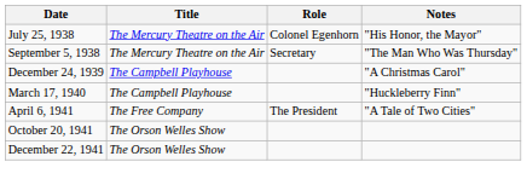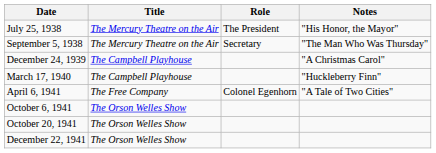 <table class="wikitable">
 <tr>
 <th>Date</th>
 <th>Title</th>
 <th>Role</th>
 <th>Notes</th>
 </tr>
 <tr>
 <td>July 25, 1938</td>
 <td><em><a href='#'>The Mercury Theatre on the Air</a></em></td>
-<td>Colonel Egenhorn</td>
+<td>The President</td>
 <td>"His Honor, the Mayor"</td>
 </tr>
 <tr>
 <td>September 5, 1938</td>
 <td><em>The Mercury Theatre on the Air</em></td>
 <td>Secretary</td>
 <td>"The Man Who Was Thursday"</td>
 </tr>
 <tr>
 <td>December 24, 1939</td>
 <td><em><a href='#'>The Campbell Playhouse</a></em></td>
 <td></td>
 <td>"A Christmas Carol"</td>
 </tr>
 <tr>
 <td>March 17, 1940</td>
 <td><em>The Campbell Playhouse</em></td>
 <td></td>
 <td>"Huckleberry Finn"</td>
 </tr>
 <tr>
 <td>April 6, 1941</td>
 <td><em>The Free Company</em></td>
-<td>The President</td>
+<td>Colonel Egenhorn</td>
 <td>"A Tale of Two Cities"</td>
+</tr>
+<tr>
+<td>October 6, 1941</td>
+<td><em><a href='#'>The Orson Welles Show</a></em></td>
+<td></td>
+<td></td>
 </tr>
 <tr>
 <td>October 20, 1941</td>
 <td><em>The Orson Welles Show</em></td>
 <td></td>
 <td></td>
 </tr>
 <tr>
 <td>December 22, 1941</td>
 <td><em>The Orson Welles Show</em></td>
 <td></td>
 <td></td>
 </tr>
 </table>
